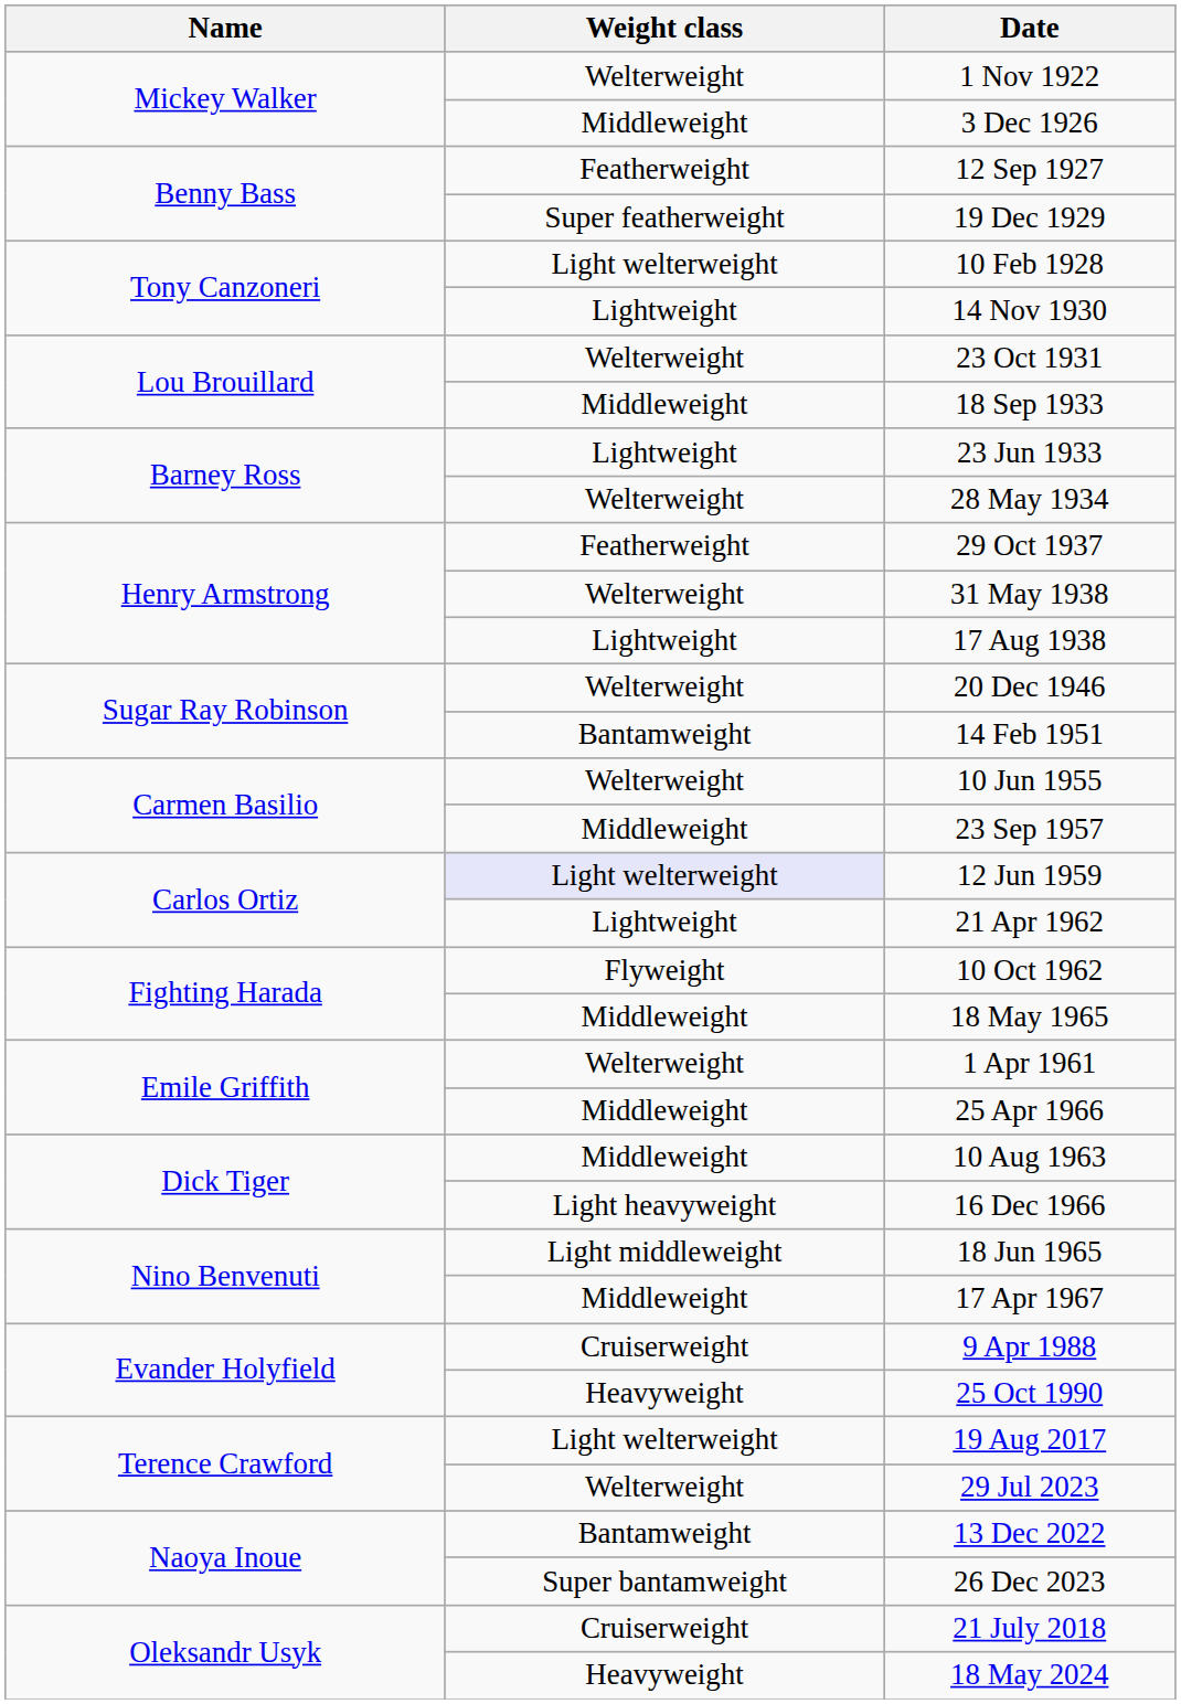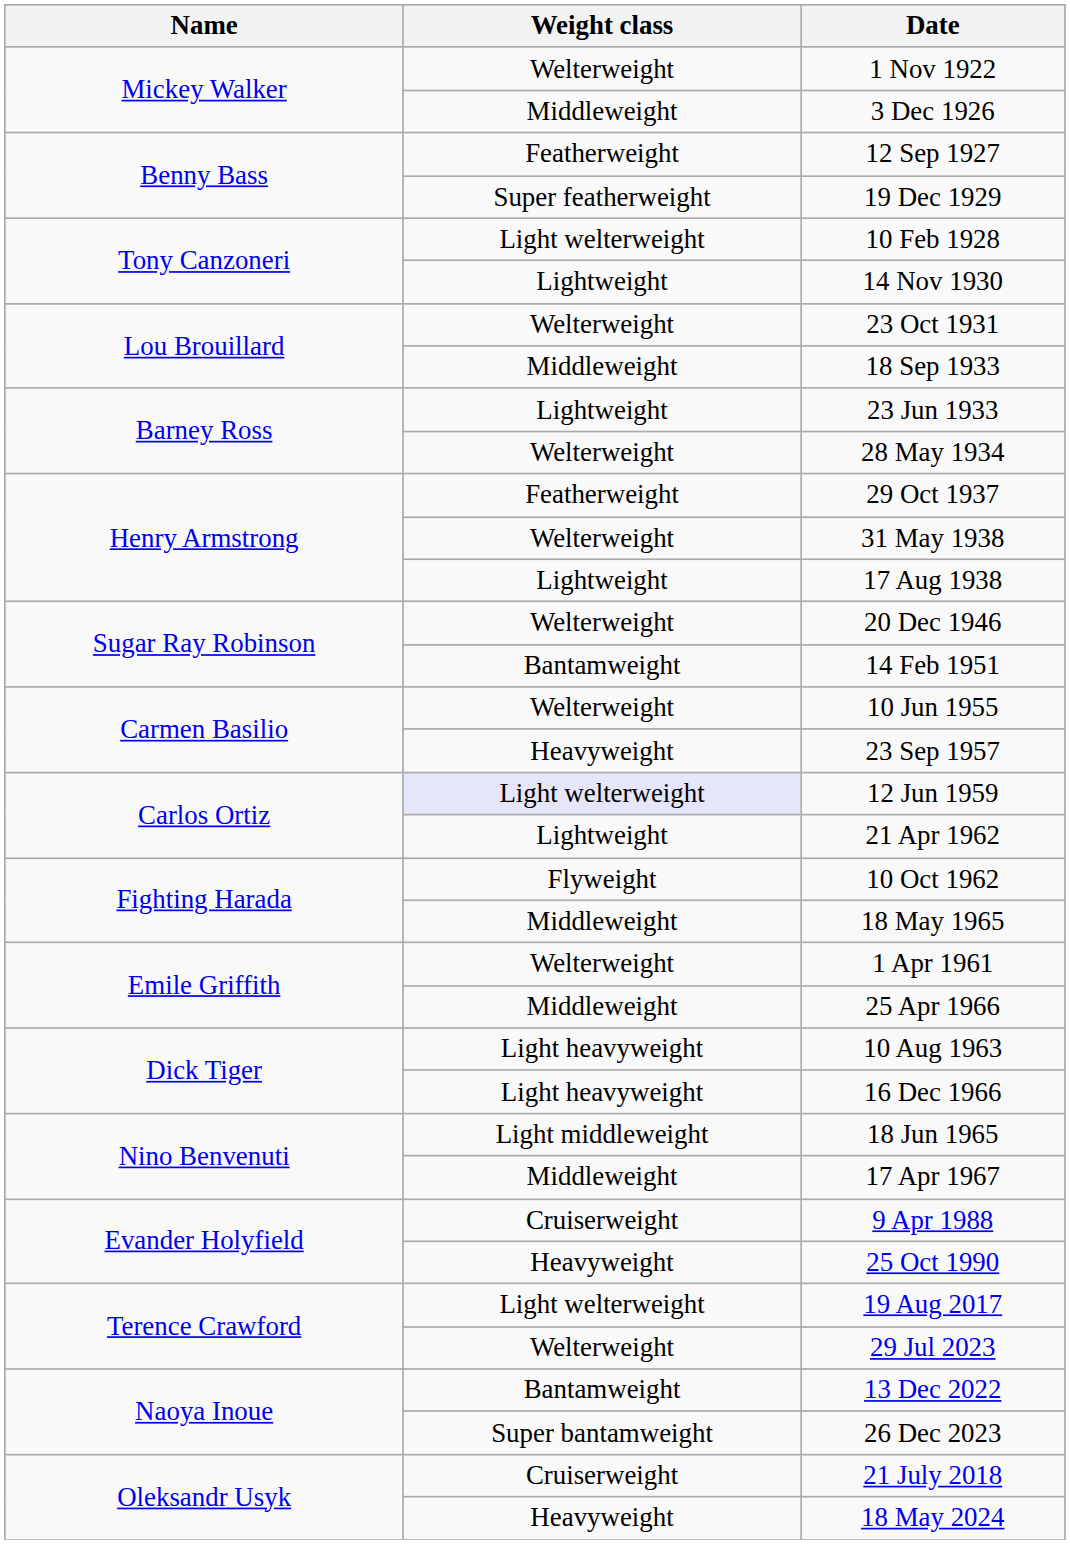 <table class="wikitable" style="width:50%">
 <tr>
 <th>Name</th>
 <th>Weight class</th>
 <th>Date</th>
 </tr>
 <tr align=center>
 <td rowspan="2"><a href='#'>Mickey Walker</a></td>
 <td>Welterweight</td>
 <td>1 Nov 1922</td>
 </tr>
 <tr align=center>
 <td>Middleweight</td>
 <td>3 Dec 1926</td>
 </tr>
 <tr align=center>
 <td rowspan="2"><a href='#'>Benny Bass</a></td>
 <td>Featherweight</td>
 <td>12 Sep 1927</td>
 </tr>
 <tr align=center>
 <td>Super featherweight</td>
 <td>19 Dec 1929</td>
 </tr>
 <tr align=center>
 <td rowspan="2"><a href='#'>Tony Canzoneri</a></td>
 <td>Light welterweight</td>
 <td>10 Feb 1928</td>
 </tr>
 <tr align=center>
 <td>Lightweight</td>
 <td>14 Nov 1930</td>
 </tr>
 <tr align=center>
 <td rowspan="2"><a href='#'>Lou Brouillard</a></td>
 <td>Welterweight</td>
 <td>23 Oct 1931</td>
 </tr>
 <tr align=center>
 <td>Middleweight</td>
 <td>18 Sep 1933</td>
 </tr>
 <tr align=center>
 <td rowspan="2"><a href='#'>Barney Ross</a></td>
 <td>Lightweight</td>
 <td>23 Jun 1933</td>
 </tr>
 <tr align=center>
 <td>Welterweight</td>
 <td>28 May 1934</td>
 </tr>
 <tr align=center>
 <td rowspan="3"><a href='#'>Henry Armstrong</a></td>
 <td>Featherweight</td>
 <td>29 Oct 1937</td>
 </tr>
 <tr align=center>
 <td>Welterweight</td>
 <td>31 May 1938</td>
 </tr>
 <tr align=center>
 <td>Lightweight</td>
 <td>17 Aug 1938</td>
 </tr>
 <tr align=center>
 <td rowspan="2"><a href='#'>Sugar Ray Robinson</a></td>
 <td>Welterweight</td>
 <td>20 Dec 1946</td>
 </tr>
 <tr align=center>
 <td>Bantamweight</td>
 <td>14 Feb 1951</td>
 </tr>
 <tr align=center>
 <td rowspan="2"><a href='#'>Carmen Basilio</a></td>
 <td>Welterweight</td>
 <td>10 Jun 1955</td>
 </tr>
 <tr align=center>
-<td>Middleweight</td>
+<td>Heavyweight</td>
 <td>23 Sep 1957</td>
 </tr>
 <tr align=center>
 <td rowspan="2"><a href='#'>Carlos Ortiz</a></td>
 <td style="background: lavender;">Light welterweight</td>
 <td>12 Jun 1959</td>
 </tr>
 <tr align=center>
 <td>Lightweight</td>
 <td>21 Apr 1962</td>
 </tr>
 <tr align=center>
 <td rowspan="2"><a href='#'>Fighting Harada</a></td>
 <td>Flyweight</td>
 <td>10 Oct 1962</td>
 </tr>
 <tr align=center>
 <td>Middleweight</td>
 <td>18 May 1965</td>
 </tr>
 <tr align=center>
 <td rowspan="2"><a href='#'>Emile Griffith</a></td>
 <td>Welterweight</td>
 <td>1 Apr 1961</td>
 </tr>
 <tr align=center>
 <td>Middleweight</td>
 <td>25 Apr 1966</td>
 </tr>
 <tr align=center>
 <td rowspan="2"><a href='#'>Dick Tiger</a></td>
-<td>Middleweight</td>
+<td>Light heavyweight</td>
 <td>10 Aug 1963</td>
 </tr>
 <tr align=center>
 <td>Light heavyweight</td>
 <td>16 Dec 1966</td>
 </tr>
 <tr align=center>
 <td rowspan="2"><a href='#'>Nino Benvenuti</a></td>
 <td>Light middleweight</td>
 <td>18 Jun 1965</td>
 </tr>
 <tr align=center>
 <td>Middleweight</td>
 <td>17 Apr 1967</td>
 </tr>
 <tr align=center>
 <td rowspan="2"><a href='#'>Evander Holyfield</a></td>
 <td>Cruiserweight</td>
 <td><a href='#'>9 Apr 1988</a></td>
 </tr>
 <tr align=center>
 <td>Heavyweight</td>
 <td><a href='#'>25 Oct 1990</a></td>
 </tr>
 <tr align=center>
 <td rowspan="2"><a href='#'>Terence Crawford</a></td>
 <td>Light welterweight</td>
 <td><a href='#'>19 Aug 2017</a></td>
 </tr>
 <tr align=center>
 <td>Welterweight</td>
 <td><a href='#'>29 Jul 2023</a></td>
 </tr>
 <tr align=center>
 <td rowspan="2"><a href='#'>Naoya Inoue</a></td>
 <td>Bantamweight</td>
 <td><a href='#'>13 Dec 2022</a></td>
 </tr>
 <tr align=center>
 <td>Super bantamweight</td>
 <td>26 Dec 2023</td>
 </tr>
 <tr align=center>
 <td rowspan="2"><a href='#'>Oleksandr Usyk</a></td>
 <td>Cruiserweight</td>
 <td><a href='#'>21 July 2018</a></td>
 </tr>
 <tr align=center>
 <td>Heavyweight</td>
 <td><a href='#'>18 May 2024</a></td>
 </tr>
 <tr align=center>
 </tr>
 </table>
